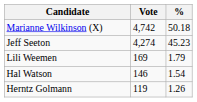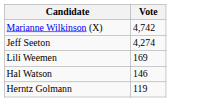 <table class="wikitable">
 <tr>
 <th bgcolor="#DDDDFF" width="200px">Candidate</th>
 <th bgcolor="#DDDDFF" width="50px">Vote</th>
-<th bgcolor="#DDDDFF" width="30px">%</th>
 </tr>
 <tr>
 <td><a href='#'>Marianne Wilkinson</a> (X)</td>
 <td>4,742</td>
-<td>50.18</td>
 </tr>
 <tr>
 <td>Jeff Seeton</td>
 <td>4,274</td>
-<td>45.23</td>
 </tr>
 <tr>
 <td>Lili Weemen</td>
 <td>169</td>
-<td>1.79</td>
 </tr>
 <tr>
 <td>Hal Watson</td>
 <td>146</td>
-<td>1.54</td>
 </tr>
 <tr>
 <td>Herntz Golmann</td>
 <td>119</td>
-<td>1.26</td>
 </tr>
 </table>
